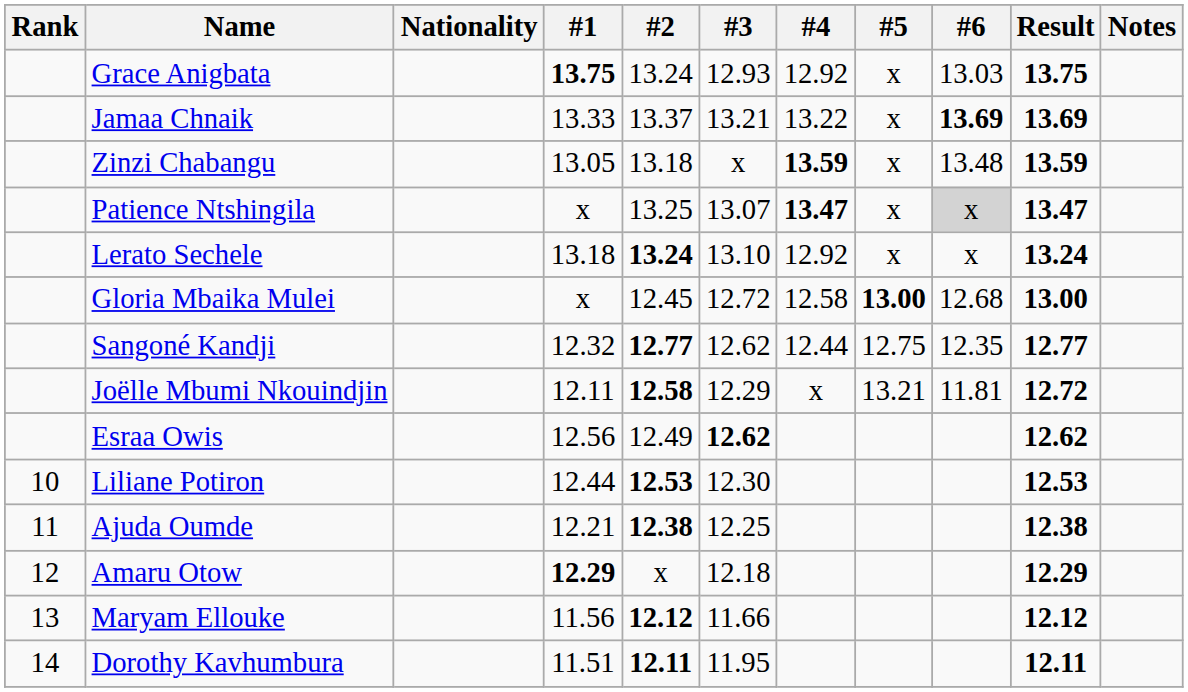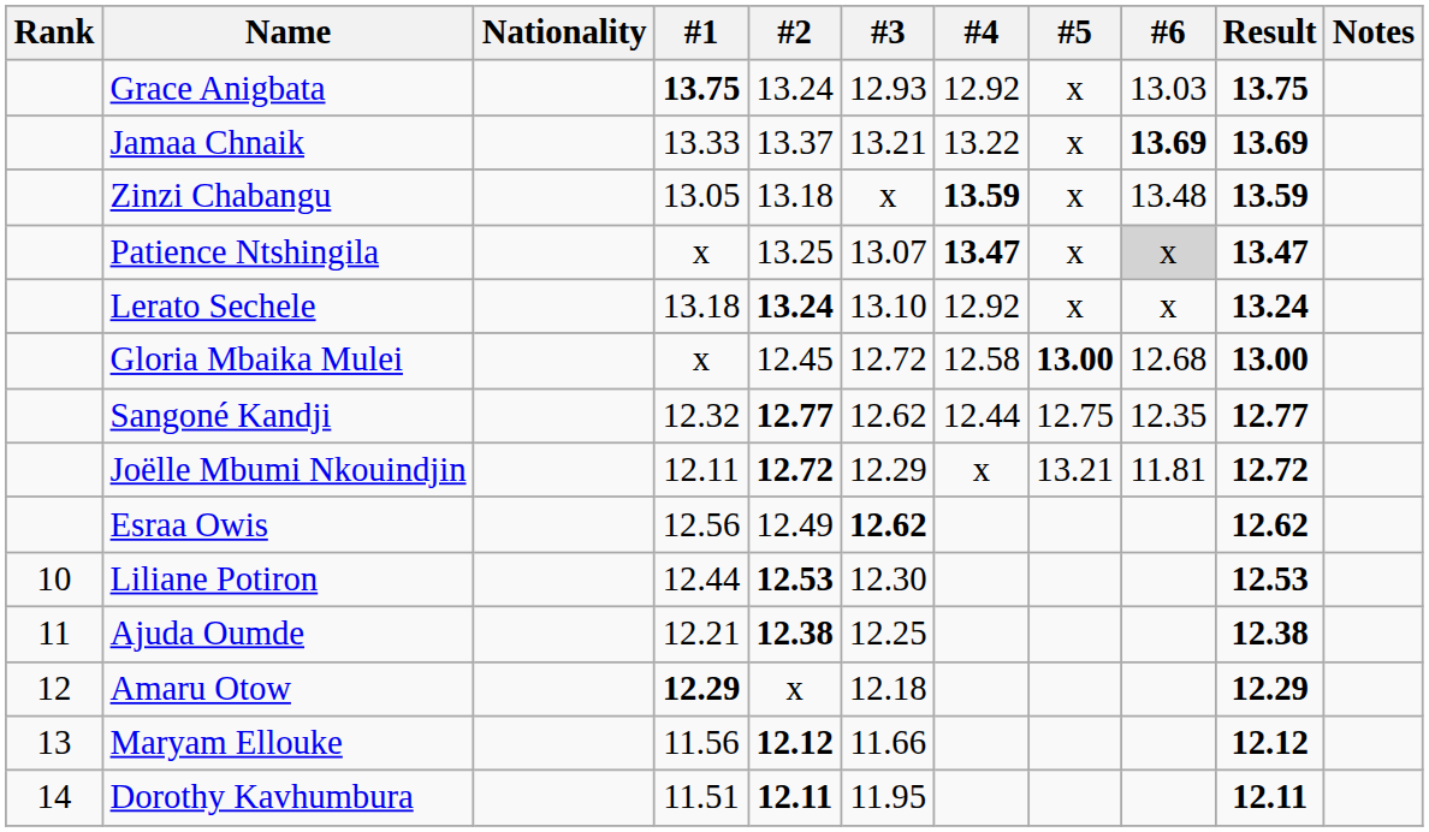 <table class="wikitable sortable" style="text-align:center">
 <tr>
 <th>Rank</th>
 <th>Name</th>
 <th>Nationality</th>
 <th>#1</th>
 <th>#2</th>
 <th>#3</th>
 <th>#4</th>
 <th>#5</th>
 <th>#6</th>
 <th>Result</th>
 <th>Notes</th>
 </tr>
 <tr>
 <td></td>
 <td align=left><a href='#'>Grace Anigbata</a></td>
 <td align=left></td>
 <td><strong>13.75</strong></td>
 <td>13.24</td>
 <td>12.93</td>
 <td>12.92</td>
 <td>x</td>
 <td>13.03</td>
 <td><strong>13.75</strong></td>
 <td></td>
 </tr>
 <tr>
 <td></td>
 <td align=left><a href='#'>Jamaa Chnaik</a></td>
 <td align=left></td>
 <td>13.33</td>
 <td>13.37</td>
 <td>13.21</td>
 <td>13.22</td>
 <td>x</td>
 <td><strong>13.69</strong></td>
 <td><strong>13.69</strong></td>
 <td></td>
 </tr>
 <tr>
 <td></td>
 <td align=left><a href='#'>Zinzi Chabangu</a></td>
 <td align=left></td>
 <td>13.05</td>
 <td>13.18</td>
 <td>x</td>
 <td><strong>13.59</strong></td>
 <td>x</td>
 <td>13.48</td>
 <td><strong>13.59</strong></td>
 <td></td>
 </tr>
 <tr>
 <td></td>
 <td align=left><a href='#'>Patience Ntshingila</a></td>
 <td align=left></td>
 <td>x</td>
 <td>13.25</td>
 <td>13.07</td>
 <td><strong>13.47</strong></td>
 <td>x</td>
 <td style="background: lightgrey;">x</td>
 <td><strong>13.47</strong></td>
 <td></td>
 </tr>
 <tr>
 <td></td>
 <td align=left><a href='#'>Lerato Sechele</a></td>
 <td align=left></td>
 <td>13.18</td>
 <td><strong>13.24</strong></td>
 <td>13.10</td>
 <td>12.92</td>
 <td>x</td>
 <td>x</td>
 <td><strong>13.24</strong></td>
 <td></td>
 </tr>
 <tr>
 <td></td>
 <td align=left><a href='#'>Gloria Mbaika Mulei</a></td>
 <td align=left></td>
 <td>x</td>
 <td>12.45</td>
 <td>12.72</td>
 <td>12.58</td>
 <td><strong>13.00</strong></td>
 <td>12.68</td>
 <td><strong>13.00</strong></td>
 <td></td>
 </tr>
 <tr>
 <td></td>
 <td align=left><a href='#'>Sangoné Kandji</a></td>
 <td align=left></td>
 <td>12.32</td>
 <td><strong>12.77</strong></td>
 <td>12.62</td>
 <td>12.44</td>
 <td>12.75</td>
 <td>12.35</td>
 <td><strong>12.77</strong></td>
 <td></td>
 </tr>
 <tr>
 <td></td>
 <td align=left><a href='#'>Joëlle Mbumi Nkouindjin</a></td>
 <td align=left></td>
 <td>12.11</td>
-<td><strong>12.58</strong></td>
+<td><strong>12.72</strong></td>
 <td>12.29</td>
 <td>x</td>
 <td>13.21</td>
 <td>11.81</td>
 <td><strong>12.72</strong></td>
 <td></td>
 </tr>
 <tr>
 <td></td>
 <td align=left><a href='#'>Esraa Owis</a></td>
 <td align=left></td>
 <td>12.56</td>
 <td>12.49</td>
 <td><strong>12.62</strong></td>
 <td></td>
 <td></td>
 <td></td>
 <td><strong>12.62</strong></td>
 <td></td>
 </tr>
 <tr>
 <td>10</td>
 <td align=left><a href='#'>Liliane Potiron</a></td>
 <td align=left></td>
 <td>12.44</td>
 <td><strong>12.53</strong></td>
 <td>12.30</td>
 <td></td>
 <td></td>
 <td></td>
 <td><strong>12.53</strong></td>
 <td></td>
 </tr>
 <tr>
 <td>11</td>
 <td align=left><a href='#'>Ajuda Oumde</a></td>
 <td align=left></td>
 <td>12.21</td>
 <td><strong>12.38</strong></td>
 <td>12.25</td>
 <td></td>
 <td></td>
 <td></td>
 <td><strong>12.38</strong></td>
 <td></td>
 </tr>
 <tr>
 <td>12</td>
 <td align=left><a href='#'>Amaru Otow</a></td>
 <td align=left></td>
 <td><strong>12.29</strong></td>
 <td>x</td>
 <td>12.18</td>
 <td></td>
 <td></td>
 <td></td>
 <td><strong>12.29</strong></td>
 <td></td>
 </tr>
 <tr>
 <td>13</td>
 <td align=left><a href='#'>Maryam Ellouke</a></td>
 <td align=left></td>
 <td>11.56</td>
 <td><strong>12.12</strong></td>
 <td>11.66</td>
 <td></td>
 <td></td>
 <td></td>
 <td><strong>12.12</strong></td>
 <td></td>
 </tr>
 <tr>
 <td>14</td>
 <td align=left><a href='#'>Dorothy Kavhumbura</a></td>
 <td align=left></td>
 <td>11.51</td>
 <td><strong>12.11</strong></td>
 <td>11.95</td>
 <td></td>
 <td></td>
 <td></td>
 <td><strong>12.11</strong></td>
 <td></td>
 </tr>
 </table>
